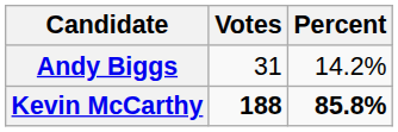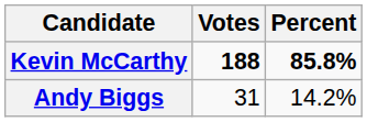 <table class="wikitable plainrowheaders" style="text-align: right;">
 <tr>
 <th scope="col">Candidate</th>
 <th scope="col">Votes</th>
 <th scope="col">Percent</th>
 </tr>
 <tr>
+<th scope="row"><strong><a href='#'>Kevin McCarthy</a></strong> </th>
+<td><strong>188</strong></td>
+<td><strong>85.8%</strong></td>
+</tr>
+<tr>
 <th scope="row"><a href='#'>Andy Biggs</a></th>
 <td>31</td>
 <td>14.2%</td>
 </tr>
-<tr>
-<th scope="row"><strong><a href='#'>Kevin McCarthy</a></strong> </th>
-<td><strong>188</strong></td>
-<td><strong>85.8%</strong></td>
-</tr>
 </table>
